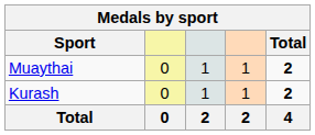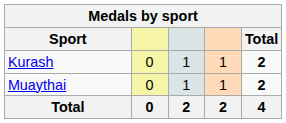 <table class="wikitable" style="font-size:90%; text-align:center;">
 <tr>
 <th colspan=5>Medals by sport</th>
 </tr>
 <tr>
 <th width=120>Sport</th>
 <th scope="col" width=30 style="background:#F7F6A8;"></th>
 <th scope="col" width=30 style="background:#DCE5E5;"></th>
 <th scope="col" width=30 style="background:#FFDAB9;"></th>
 <th width=30>Total</th>
 </tr>
 <tr>
-<td align=left> <a href='#'>Muaythai</a></td>
+<td align=left> <a href='#'>Kurash</a></td>
 <td style="background:#F7F6A8;">0</td>
 <td style="background:#DCE5E5;">1</td>
 <td style="background:#FFDAB9;">1</td>
 <td><strong>2</strong></td>
 </tr>
 <tr>
-<td align=left> <a href='#'>Kurash</a></td>
+<td align=left> <a href='#'>Muaythai</a></td>
 <td style="background:#F7F6A8;">0</td>
 <td style="background:#DCE5E5;">1</td>
 <td style="background:#FFDAB9;">1</td>
 <td><strong>2</strong></td>
 </tr>
 <tr class="sortbottom">
 <th>Total</th>
 <th>0</th>
 <th>2</th>
 <th>2</th>
 <th>4</th>
 </tr>
 </table>
